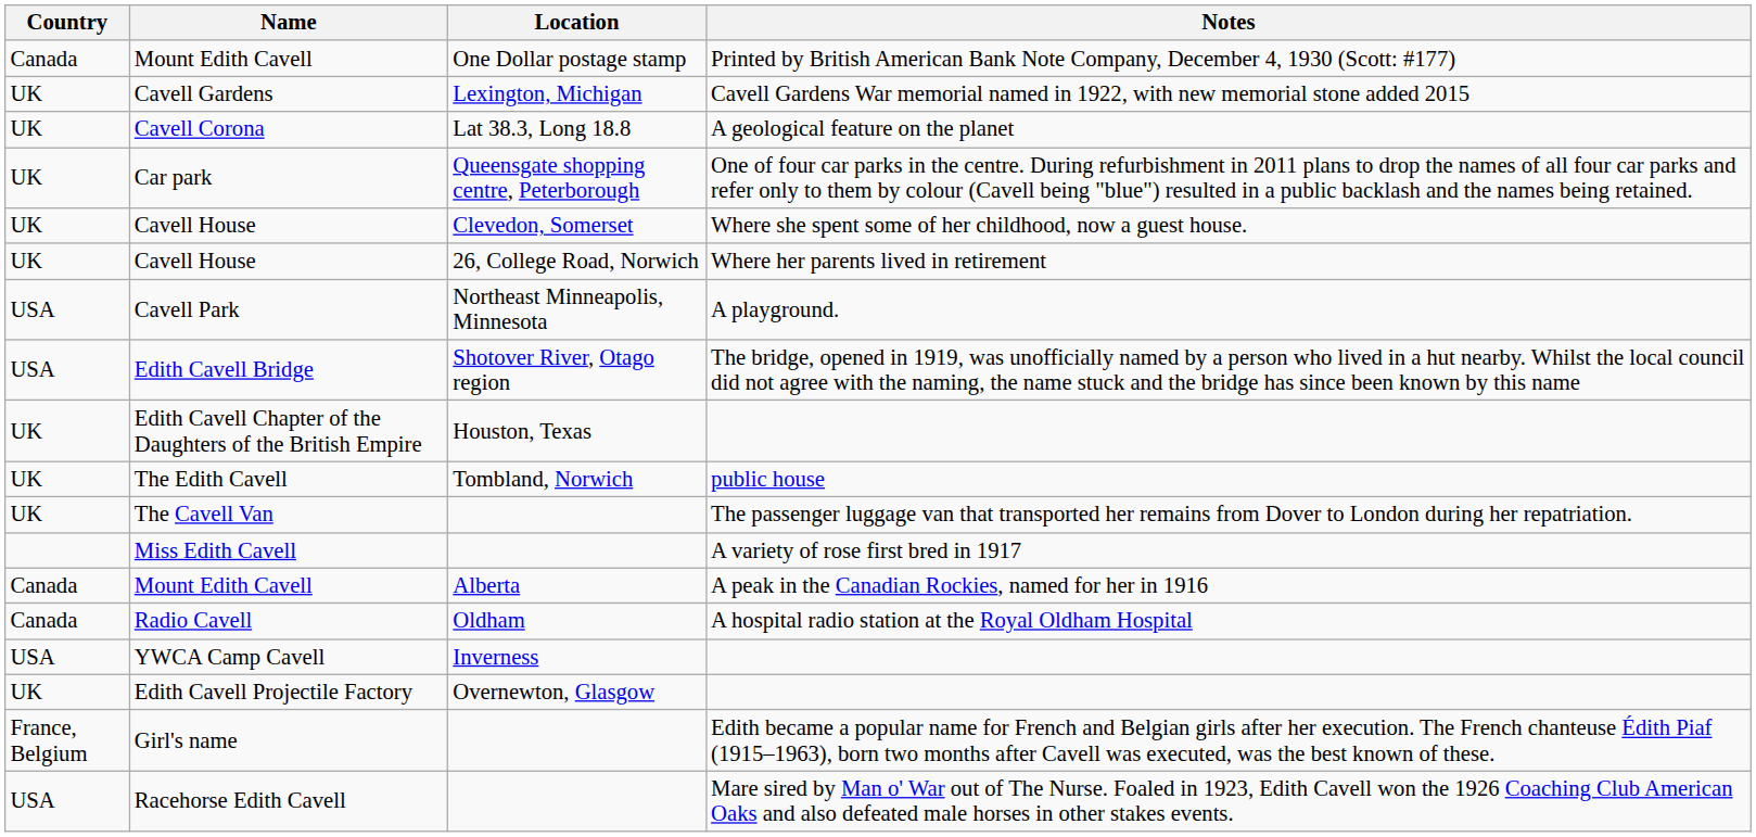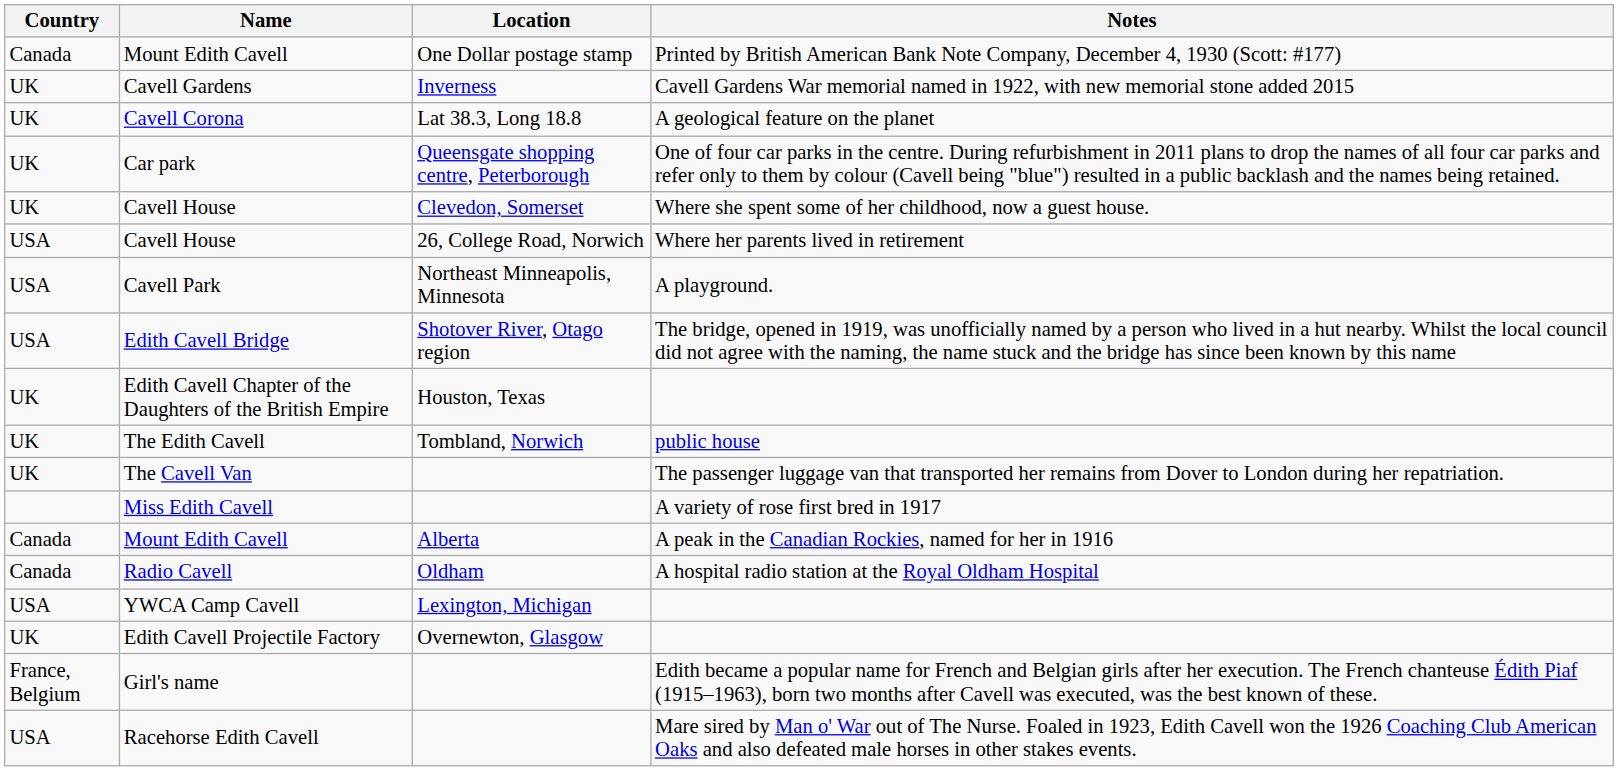 <table class="wikitable sortable">
 <tr>
 <th>Country</th>
 <th>Name</th>
 <th>Location</th>
 <th>Notes</th>
 </tr>
 <tr>
 <td>Canada</td>
 <td>Mount Edith Cavell</td>
 <td>One Dollar postage stamp</td>
 <td>Printed by British American Bank Note Company, December 4, 1930 (Scott: #177)</td>
 </tr>
 <tr>
 <td>UK</td>
 <td>Cavell Gardens</td>
-<td><a href='#'>Lexington, Michigan</a></td>
+<td><a href='#'>Inverness</a></td>
 <td>Cavell Gardens War memorial  named  in 1922, with new memorial stone added 2015</td>
 </tr>
 <tr>
 <td>UK</td>
 <td><a href='#'>Cavell Corona</a></td>
 <td>Lat 38.3, Long 18.8</td>
 <td>A geological feature on the planet</td>
 </tr>
 <tr>
 <td>UK</td>
 <td>Car park</td>
 <td><a href='#'>Queensgate shopping centre</a>, <a href='#'>Peterborough</a></td>
 <td>One of four car parks in the centre. During refurbishment in 2011 plans to drop the names of all four car parks and refer only to them by colour (Cavell being "blue") resulted in a public backlash and the names being retained. </td>
 </tr>
 <tr>
 <td>UK</td>
 <td>Cavell House</td>
 <td><a href='#'>Clevedon, Somerset</a></td>
 <td>Where she spent some of her childhood, now a guest house.</td>
 </tr>
 <tr>
-<td>UK</td>
+<td>USA</td>
 <td>Cavell House</td>
 <td>26, College Road, Norwich</td>
 <td>Where her parents lived in retirement</td>
 </tr>
 <tr>
 <td>USA</td>
 <td>Cavell Park</td>
 <td>Northeast Minneapolis, Minnesota</td>
 <td>A playground.</td>
 </tr>
 <tr>
 <td>USA</td>
 <td><a href='#'>Edith Cavell Bridge</a></td>
 <td><a href='#'>Shotover River</a>, <a href='#'>Otago</a> region</td>
 <td>The bridge, opened in 1919, was unofficially named by a person who lived in a hut nearby. Whilst the local council did not agree with the naming, the name stuck and the bridge has since been known by this name</td>
 </tr>
 <tr>
 <td>UK</td>
 <td>Edith Cavell Chapter of the Daughters of the British Empire</td>
 <td>Houston, Texas</td>
 <td></td>
 </tr>
 <tr>
 <td>UK</td>
 <td>The Edith Cavell</td>
 <td>Tombland, <a href='#'>Norwich</a></td>
 <td><a href='#'>public house</a></td>
 </tr>
 <tr>
 <td>UK</td>
 <td>The <a href='#'>Cavell Van</a></td>
 <td></td>
 <td>The passenger luggage van that transported her remains from Dover to London during her repatriation.</td>
 </tr>
 <tr>
 <td></td>
 <td><a href='#'>Miss Edith Cavell</a></td>
 <td></td>
 <td>A variety of rose first bred in 1917</td>
 </tr>
 <tr>
 <td>Canada</td>
 <td><a href='#'>Mount Edith Cavell</a></td>
 <td><a href='#'>Alberta</a></td>
 <td>A peak in the <a href='#'>Canadian Rockies</a>, named for her in 1916</td>
 </tr>
 <tr>
 <td>Canada</td>
 <td><a href='#'>Radio Cavell</a></td>
 <td><a href='#'>Oldham</a></td>
 <td>A hospital radio station at the <a href='#'>Royal Oldham Hospital</a></td>
 </tr>
 <tr>
 <td>USA</td>
 <td>YWCA Camp Cavell</td>
-<td><a href='#'>Inverness</a></td>
+<td><a href='#'>Lexington, Michigan</a></td>
 <td></td>
 </tr>
 <tr>
 <td>UK</td>
 <td>Edith Cavell Projectile Factory</td>
 <td>Overnewton, <a href='#'>Glasgow</a></td>
 <td></td>
 </tr>
 <tr>
 <td>France, Belgium</td>
 <td>Girl's name</td>
 <td></td>
 <td>Edith became a popular name for French and Belgian girls after her execution. The French chanteuse <a href='#'>Édith Piaf</a> (1915–1963), born two months after Cavell was executed, was the best known of these.</td>
 </tr>
 <tr>
 <td>USA</td>
 <td>Racehorse Edith Cavell</td>
 <td></td>
 <td>Mare sired by <a href='#'>Man o' War</a> out of The Nurse.  Foaled in 1923, Edith Cavell won the 1926 <a href='#'>Coaching Club American Oaks</a> and also defeated male horses in other stakes events.</td>
 </tr>
 </table>
